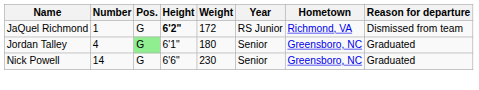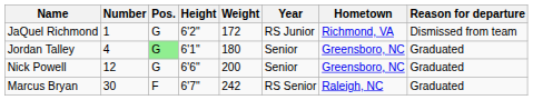 <table class="wikitable sortable" border="1">
 <tr>
 <th>Name</th>
 <th>Number</th>
 <th>Pos.</th>
 <th>Height</th>
 <th>Weight</th>
 <th>Year</th>
 <th>Hometown</th>
 <th class="unsortable">Reason for departure</th>
 </tr>
 <tr>
 <td>JaQuel Richmond</td>
 <td>1</td>
 <td>G</td>
-<td><strong>6'2"</strong></td>
+<td>6'2"</td>
 <td>172</td>
 <td>RS Junior</td>
 <td><a href='#'>Richmond, VA</a></td>
 <td>Dismissed from team</td>
 </tr>
 <tr>
 <td>Jordan Talley</td>
 <td>4</td>
 <td style="background: lightgreen;">G</td>
 <td>6'1"</td>
 <td>180</td>
 <td>Senior</td>
 <td><a href='#'>Greensboro, NC</a></td>
 <td>Graduated</td>
 </tr>
 <tr>
 <td>Nick Powell</td>
-<td>14</td>
+<td>12</td>
 <td>G</td>
 <td>6'6"</td>
-<td>230</td>
+<td>200</td>
 <td>Senior</td>
 <td><a href='#'>Greensboro, NC</a></td>
 <td>Graduated</td>
 </tr>
+<tr>
+<td>Marcus Bryan</td>
+<td>30</td>
+<td>F</td>
+<td>6'7"</td>
+<td>242</td>
+<td>RS Senior</td>
+<td><a href='#'>Raleigh, NC</a></td>
+<td>Graduated</td>
+</tr>
 </table>
